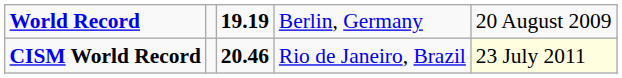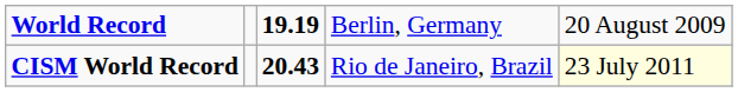 <table class="wikitable">
 <tr>
 <td><strong><a href='#'>World Record</a></strong></td>
 <td></td>
 <td><strong>19.19</strong></td>
 <td><a href='#'>Berlin</a>, <a href='#'>Germany</a></td>
 <td>20 August 2009</td>
 </tr>
 <tr>
 <td><strong><a href='#'>CISM</a> World Record</strong></td>
 <td></td>
-<td><strong>20.46</strong></td>
+<td><strong>20.43</strong></td>
 <td><a href='#'>Rio de Janeiro</a>, <a href='#'>Brazil</a></td>
 <td style="background: lightyellow;">23 July 2011</td>
 </tr>
 </table>
